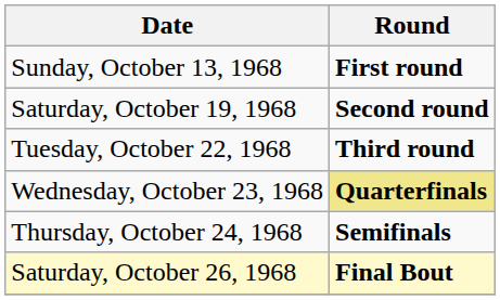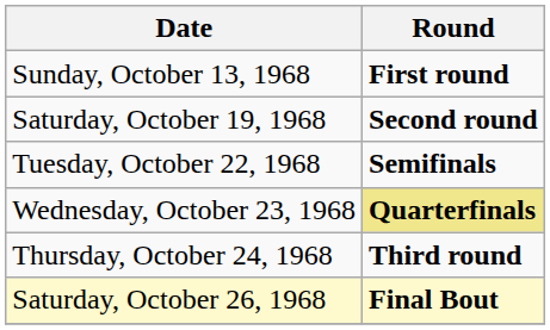 <table class="wikitable">
 <tr>
 <th>Date</th>
 <th>Round</th>
 </tr>
 <tr>
 <td>Sunday, October 13, 1968</td>
 <td><strong>First round</strong></td>
 </tr>
 <tr>
 <td>Saturday, October 19, 1968</td>
 <td><strong>Second round</strong></td>
 </tr>
 <tr>
 <td>Tuesday, October 22, 1968</td>
-<td><strong>Third round</strong></td>
+<td><strong>Semifinals</strong></td>
 </tr>
 <tr>
 <td>Wednesday, October 23, 1968</td>
 <td style="background: khaki;"><strong>Quarterfinals</strong></td>
 </tr>
 <tr>
 <td>Thursday, October 24, 1968</td>
-<td><strong>Semifinals</strong></td>
+<td><strong>Third round</strong></td>
 </tr>
 <tr>
 <td style=background:lemonchiffon>Saturday, October 26, 1968</td>
 <td style=background:lemonchiffon><strong>Final Bout</strong></td>
 </tr>
 <tr>
 </tr>
 </table>
